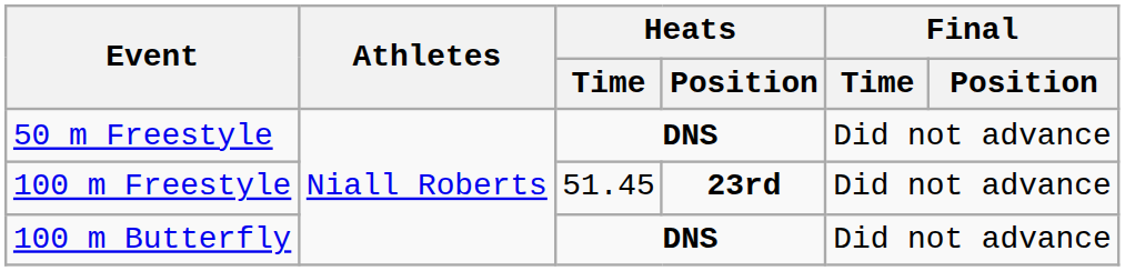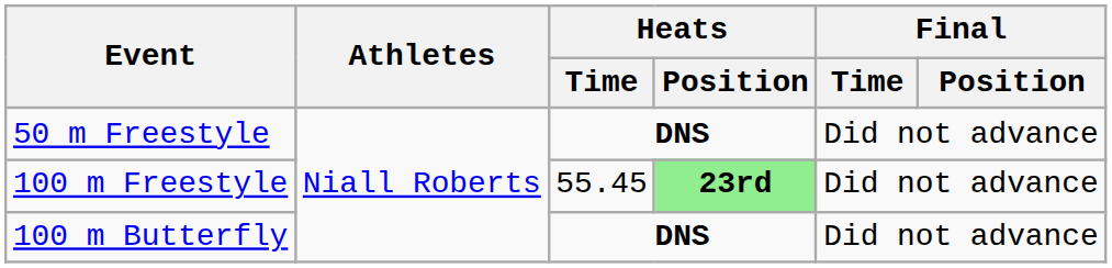 <table class="wikitable" border="1" style="font-size:90%">
 <tr>
 <th rowspan=2>Event</th>
 <th rowspan=2>Athletes</th>
 <th colspan=2>Heats</th>
 <th colspan=2>Final</th>
 </tr>
 <tr>
 <th>Time</th>
 <th>Position</th>
 <th>Time</th>
 <th>Position</th>
 </tr>
 <tr>
 <td><a href='#'>50 m Freestyle</a></td>
 <td rowspan=3><a href='#'>Niall Roberts</a></td>
 <td align=center colspan=2><strong>DNS</strong></td>
 <td align=center colspan=2>Did not advance</td>
 </tr>
 <tr>
 <td><a href='#'>100 m Freestyle</a></td>
-<td align=center>51.45</td>
-<td align=center><strong>23rd</strong></td>
+<td align=center>55.45</td>
+<td align=center style="background: lightgreen;"><strong>23rd</strong></td>
 <td align=center colspan=2>Did not advance</td>
 </tr>
 <tr>
 <td><a href='#'>100 m Butterfly</a></td>
 <td align=center colspan=2><strong>DNS</strong></td>
 <td align=center colspan=2>Did not advance</td>
 </tr>
 </table>
